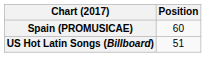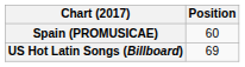 <table class="wikitable plainrowheaders" style="text-align:center">
 <tr>
 <th scope="col">Chart (2017)</th>
 <th scope="col">Position</th>
 </tr>
 <tr>
 <th scope="row">Spain (PROMUSICAE)</th>
 <td>60</td>
 </tr>
 <tr>
 <th scope="row">US Hot Latin Songs (<em>Billboard</em>)</th>
-<td>51</td>
+<td>69</td>
 </tr>
 </table>
